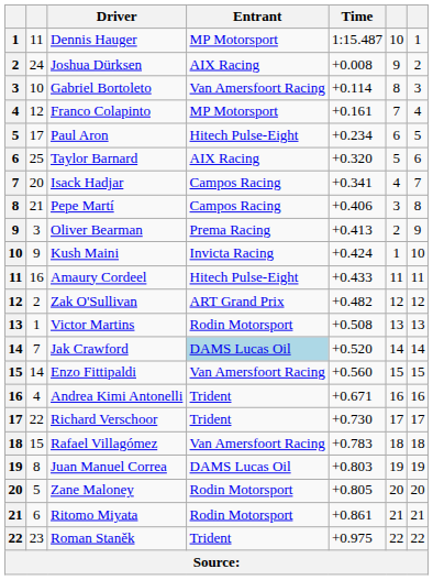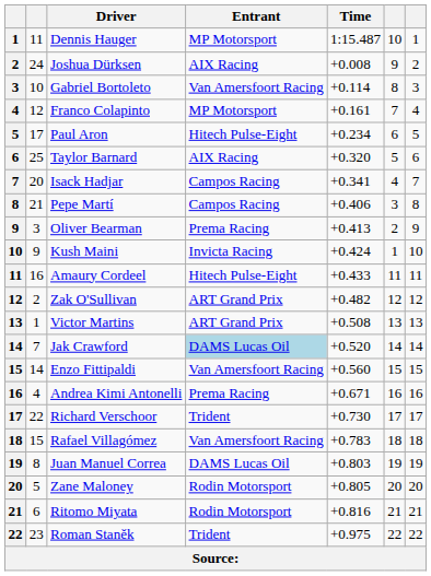 <table class="wikitable" style="font-size:85%">
 <tr>
 <th scope="col"></th>
 <th scope="col"></th>
 <th scope="col">Driver</th>
 <th scope="col">Entrant</th>
 <th scope="col">Time</th>
 <th scope="col"></th>
 <th scope="col"></th>
 </tr>
 <tr>
 <th>1</th>
 <td align="center">11</td>
 <td> <a href='#'>Dennis Hauger</a></td>
 <td><a href='#'>MP Motorsport</a></td>
 <td>1:15.487</td>
 <td align="center">10</td>
 <td align="center">1</td>
 </tr>
 <tr>
 <th>2</th>
 <td align="center">24</td>
 <td> <a href='#'>Joshua Dürksen</a></td>
 <td><a href='#'>AIX Racing</a></td>
 <td>+0.008</td>
 <td align="center">9</td>
 <td align="center">2</td>
 </tr>
 <tr>
 <th>3</th>
 <td align="center">10</td>
 <td> <a href='#'>Gabriel Bortoleto</a></td>
 <td><a href='#'>Van Amersfoort Racing</a></td>
 <td>+0.114</td>
 <td align="center">8</td>
 <td align="center">3</td>
 </tr>
 <tr>
 <th>4</th>
 <td align="center">12</td>
 <td> <a href='#'>Franco Colapinto</a></td>
 <td><a href='#'>MP Motorsport</a></td>
 <td>+0.161</td>
 <td align="center">7</td>
 <td align="center">4</td>
 </tr>
 <tr>
 <th>5</th>
 <td align="center">17</td>
 <td> <a href='#'>Paul Aron</a></td>
 <td><a href='#'>Hitech Pulse-Eight</a></td>
 <td>+0.234</td>
 <td align="center">6</td>
 <td align="center">5</td>
 </tr>
 <tr>
 <th>6</th>
 <td align="center">25</td>
 <td> <a href='#'>Taylor Barnard</a></td>
 <td><a href='#'>AIX Racing</a></td>
 <td>+0.320</td>
 <td align="center">5</td>
 <td align="center">6</td>
 </tr>
 <tr>
 <th>7</th>
 <td align="center">20</td>
 <td> <a href='#'>Isack Hadjar</a></td>
 <td><a href='#'>Campos Racing</a></td>
 <td>+0.341</td>
 <td align="center">4</td>
 <td align="center">7</td>
 </tr>
 <tr>
 <th>8</th>
 <td align="center">21</td>
 <td> <a href='#'>Pepe Martí</a></td>
 <td><a href='#'>Campos Racing</a></td>
 <td>+0.406</td>
 <td align="center">3</td>
 <td align="center">8</td>
 </tr>
 <tr>
 <th>9</th>
 <td align="center">3</td>
 <td> <a href='#'>Oliver Bearman</a></td>
 <td><a href='#'>Prema Racing</a></td>
 <td>+0.413</td>
 <td align="center">2</td>
 <td align="center">9</td>
 </tr>
 <tr>
 <th>10</th>
 <td align="center">9</td>
 <td> <a href='#'>Kush Maini</a></td>
 <td><a href='#'>Invicta Racing</a></td>
 <td>+0.424</td>
 <td align="center">1</td>
 <td align="center">10</td>
 </tr>
 <tr>
 <th>11</th>
 <td align="center">16</td>
 <td> <a href='#'>Amaury Cordeel</a></td>
 <td><a href='#'>Hitech Pulse-Eight</a></td>
 <td>+0.433</td>
 <td align="center">11</td>
 <td align="center">11</td>
 </tr>
 <tr>
 <th>12</th>
 <td align="center">2</td>
 <td> <a href='#'>Zak O'Sullivan</a></td>
 <td><a href='#'>ART Grand Prix</a></td>
 <td>+0.482</td>
 <td align="center">12</td>
 <td align="center">12</td>
 </tr>
 <tr>
 <th>13</th>
 <td align="center">1</td>
 <td> <a href='#'>Victor Martins</a></td>
-<td><a href='#'>Rodin Motorsport</a></td>
+<td><a href='#'>ART Grand Prix</a></td>
 <td>+0.508</td>
 <td align="center">13</td>
 <td align="center">13</td>
 </tr>
 <tr>
 <th>14</th>
 <td align="center">7</td>
 <td> <a href='#'>Jak Crawford</a></td>
 <td style="background: lightblue;"><a href='#'>DAMS Lucas Oil</a></td>
 <td>+0.520</td>
 <td align="center">14</td>
 <td align="center">14</td>
 </tr>
 <tr>
 <th>15</th>
 <td align="center">14</td>
 <td> <a href='#'>Enzo Fittipaldi</a></td>
 <td><a href='#'>Van Amersfoort Racing</a></td>
 <td>+0.560</td>
 <td align="center">15</td>
 <td align="center">15</td>
 </tr>
 <tr>
 <th>16</th>
 <td align="center">4</td>
 <td> <a href='#'>Andrea Kimi Antonelli</a></td>
-<td><a href='#'>Trident</a></td>
+<td><a href='#'>Prema Racing</a></td>
 <td>+0.671</td>
 <td align="center">16</td>
 <td align="center">16</td>
 </tr>
 <tr>
 <th>17</th>
 <td align="center">22</td>
 <td> <a href='#'>Richard Verschoor</a></td>
 <td><a href='#'>Trident</a></td>
 <td>+0.730</td>
 <td align="center">17</td>
 <td align="center">17</td>
 </tr>
 <tr>
 <th>18</th>
 <td align="center">15</td>
 <td> <a href='#'>Rafael Villagómez</a></td>
 <td><a href='#'>Van Amersfoort Racing</a></td>
 <td>+0.783</td>
 <td align="center">18</td>
 <td align="center">18</td>
 </tr>
 <tr>
 <th>19</th>
 <td align="center">8</td>
 <td> <a href='#'>Juan Manuel Correa</a></td>
 <td><a href='#'>DAMS Lucas Oil</a></td>
 <td>+0.803</td>
 <td align="center">19</td>
 <td align="center">19</td>
 </tr>
 <tr>
 <th>20</th>
 <td align="center">5</td>
 <td> <a href='#'>Zane Maloney</a></td>
 <td><a href='#'>Rodin Motorsport</a></td>
 <td>+0.805</td>
 <td align="center">20</td>
 <td align="center">20</td>
 </tr>
 <tr>
 <th>21</th>
 <td align="center">6</td>
 <td> <a href='#'>Ritomo Miyata</a></td>
 <td><a href='#'>Rodin Motorsport</a></td>
-<td>+0.861</td>
+<td>+0.816</td>
 <td align="center">21</td>
 <td align="center">21</td>
 </tr>
 <tr>
 <th>22</th>
 <td align="center">23</td>
 <td> <a href='#'>Roman Staněk</a></td>
 <td><a href='#'>Trident</a></td>
 <td>+0.975</td>
 <td align="center">22</td>
 <td align="center">22</td>
 </tr>
 <tr>
 <th colspan="7">Source:</th>
 </tr>
 </table>
